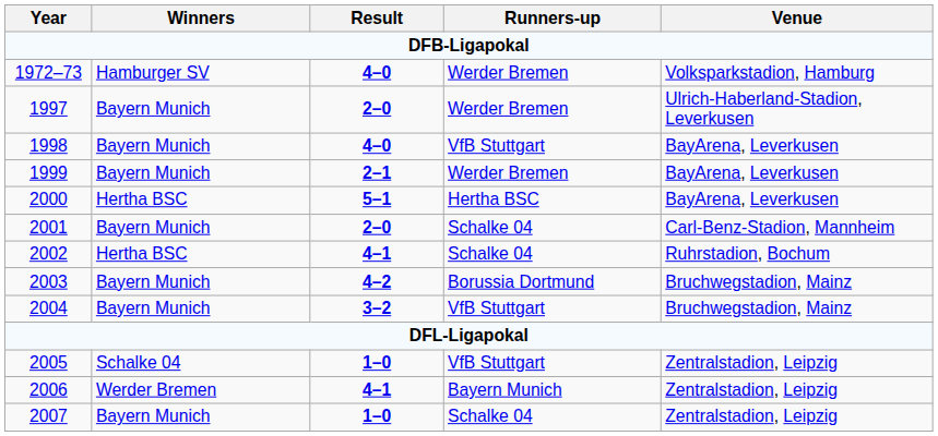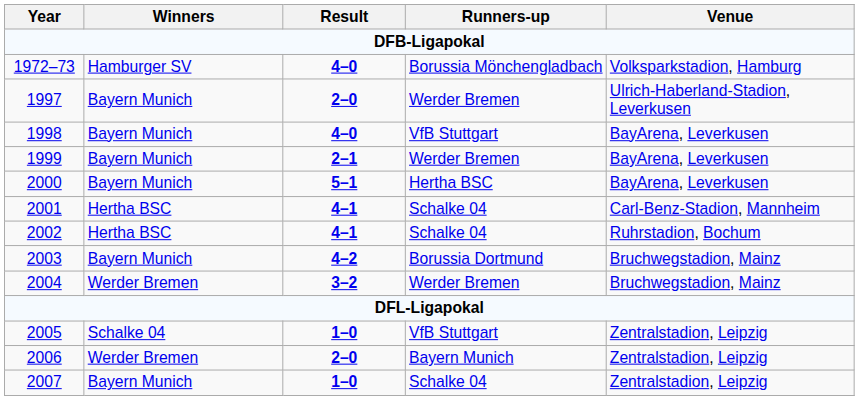 <table class="wikitable">
 <tr>
 <th style="width:75px">Year</th>
 <th style="width:200px">Winners</th>
 <th style="width:120px">Result</th>
 <th style="width:200px">Runners-up</th>
 <th style="width:250px">Venue</th>
 </tr>
 <tr>
 <td colspan="5" align="center" style="background-color:#F5FAFF"><strong>DFB-Ligapokal</strong></td>
 </tr>
 <tr>
 <td style="text-align:center"><a href='#'>1972–73</a></td>
 <td><a href='#'>Hamburger SV</a></td>
 <td style="text-align:center"><strong><a href='#'>4–0</a></strong></td>
-<td><a href='#'>Werder Bremen</a></td>
+<td><a href='#'>Borussia Mönchengladbach</a></td>
 <td><a href='#'>Volksparkstadion</a>, <a href='#'>Hamburg</a></td>
 </tr>
 <tr>
 <td style="text-align:center"><a href='#'>1997</a></td>
 <td><a href='#'>Bayern Munich</a></td>
 <td style="text-align:center"><strong><a href='#'>2–0</a></strong></td>
 <td><a href='#'>Werder Bremen</a></td>
 <td><a href='#'>Ulrich-Haberland-Stadion</a>, <a href='#'>Leverkusen</a></td>
 </tr>
 <tr>
 <td style="text-align:center"><a href='#'>1998</a></td>
 <td><a href='#'>Bayern Munich</a></td>
 <td style="text-align:center"><strong><a href='#'>4–0</a></strong></td>
 <td><a href='#'>VfB Stuttgart</a></td>
 <td><a href='#'>BayArena</a>, <a href='#'>Leverkusen</a></td>
 </tr>
 <tr>
 <td style="text-align:center"><a href='#'>1999</a></td>
 <td><a href='#'>Bayern Munich</a></td>
 <td style="text-align:center"><strong><a href='#'>2–1</a></strong></td>
 <td><a href='#'>Werder Bremen</a></td>
 <td><a href='#'>BayArena</a>, <a href='#'>Leverkusen</a></td>
 </tr>
 <tr>
 <td style="text-align:center"><a href='#'>2000</a></td>
-<td><a href='#'>Hertha BSC</a></td>
+<td><a href='#'>Bayern Munich</a></td>
 <td style="text-align:center"><strong><a href='#'>5–1</a></strong></td>
 <td><a href='#'>Hertha BSC</a></td>
 <td><a href='#'>BayArena</a>, <a href='#'>Leverkusen</a></td>
 </tr>
 <tr>
 <td style="text-align:center"><a href='#'>2001</a></td>
-<td><a href='#'>Bayern Munich</a></td>
-<td style="text-align:center"><strong><a href='#'>2–0</a></strong></td>
+<td><a href='#'>Hertha BSC</a></td>
+<td style="text-align:center"><strong><a href='#'>4–1</a></strong></td>
 <td><a href='#'>Schalke 04</a></td>
 <td><a href='#'>Carl-Benz-Stadion</a>, <a href='#'>Mannheim</a></td>
 </tr>
 <tr>
 <td style="text-align:center"><a href='#'>2002</a></td>
 <td><a href='#'>Hertha BSC</a></td>
 <td style="text-align:center"><strong><a href='#'>4–1</a></strong></td>
 <td><a href='#'>Schalke 04</a></td>
 <td><a href='#'>Ruhrstadion</a>, <a href='#'>Bochum</a></td>
 </tr>
 <tr>
 <td style="text-align:center"><a href='#'>2003</a></td>
 <td><a href='#'>Bayern Munich</a></td>
 <td style="text-align:center"><strong><a href='#'>4–2</a></strong></td>
 <td><a href='#'>Borussia Dortmund</a></td>
 <td><a href='#'>Bruchwegstadion</a>, <a href='#'>Mainz</a></td>
 </tr>
 <tr>
 <td style="text-align:center"><a href='#'>2004</a></td>
-<td><a href='#'>Bayern Munich</a></td>
+<td><a href='#'>Werder Bremen</a></td>
 <td style="text-align:center"><strong><a href='#'>3–2</a></strong></td>
-<td><a href='#'>VfB Stuttgart</a></td>
+<td><a href='#'>Werder Bremen</a></td>
 <td><a href='#'>Bruchwegstadion</a>, <a href='#'>Mainz</a></td>
 </tr>
 <tr>
 <td colspan="5" align="center" style="background-color:#F5FAFF"><strong>DFL-Ligapokal</strong></td>
 </tr>
 <tr>
 <td style="text-align:center"><a href='#'>2005</a></td>
 <td><a href='#'>Schalke 04</a></td>
 <td style="text-align:center"><strong><a href='#'>1–0</a></strong></td>
 <td><a href='#'>VfB Stuttgart</a></td>
 <td><a href='#'>Zentralstadion</a>, <a href='#'>Leipzig</a></td>
 </tr>
 <tr>
 <td style="text-align:center"><a href='#'>2006</a></td>
 <td><a href='#'>Werder Bremen</a></td>
-<td style="text-align:center"><strong><a href='#'>4–1</a></strong></td>
+<td style="text-align:center"><strong><a href='#'>2–0</a></strong></td>
 <td><a href='#'>Bayern Munich</a></td>
 <td><a href='#'>Zentralstadion</a>, <a href='#'>Leipzig</a></td>
 </tr>
 <tr>
 <td style="text-align:center"><a href='#'>2007</a></td>
 <td><a href='#'>Bayern Munich</a></td>
 <td style="text-align:center"><strong><a href='#'>1–0</a></strong></td>
 <td><a href='#'>Schalke 04</a></td>
 <td><a href='#'>Zentralstadion</a>, <a href='#'>Leipzig</a></td>
 </tr>
 </table>
